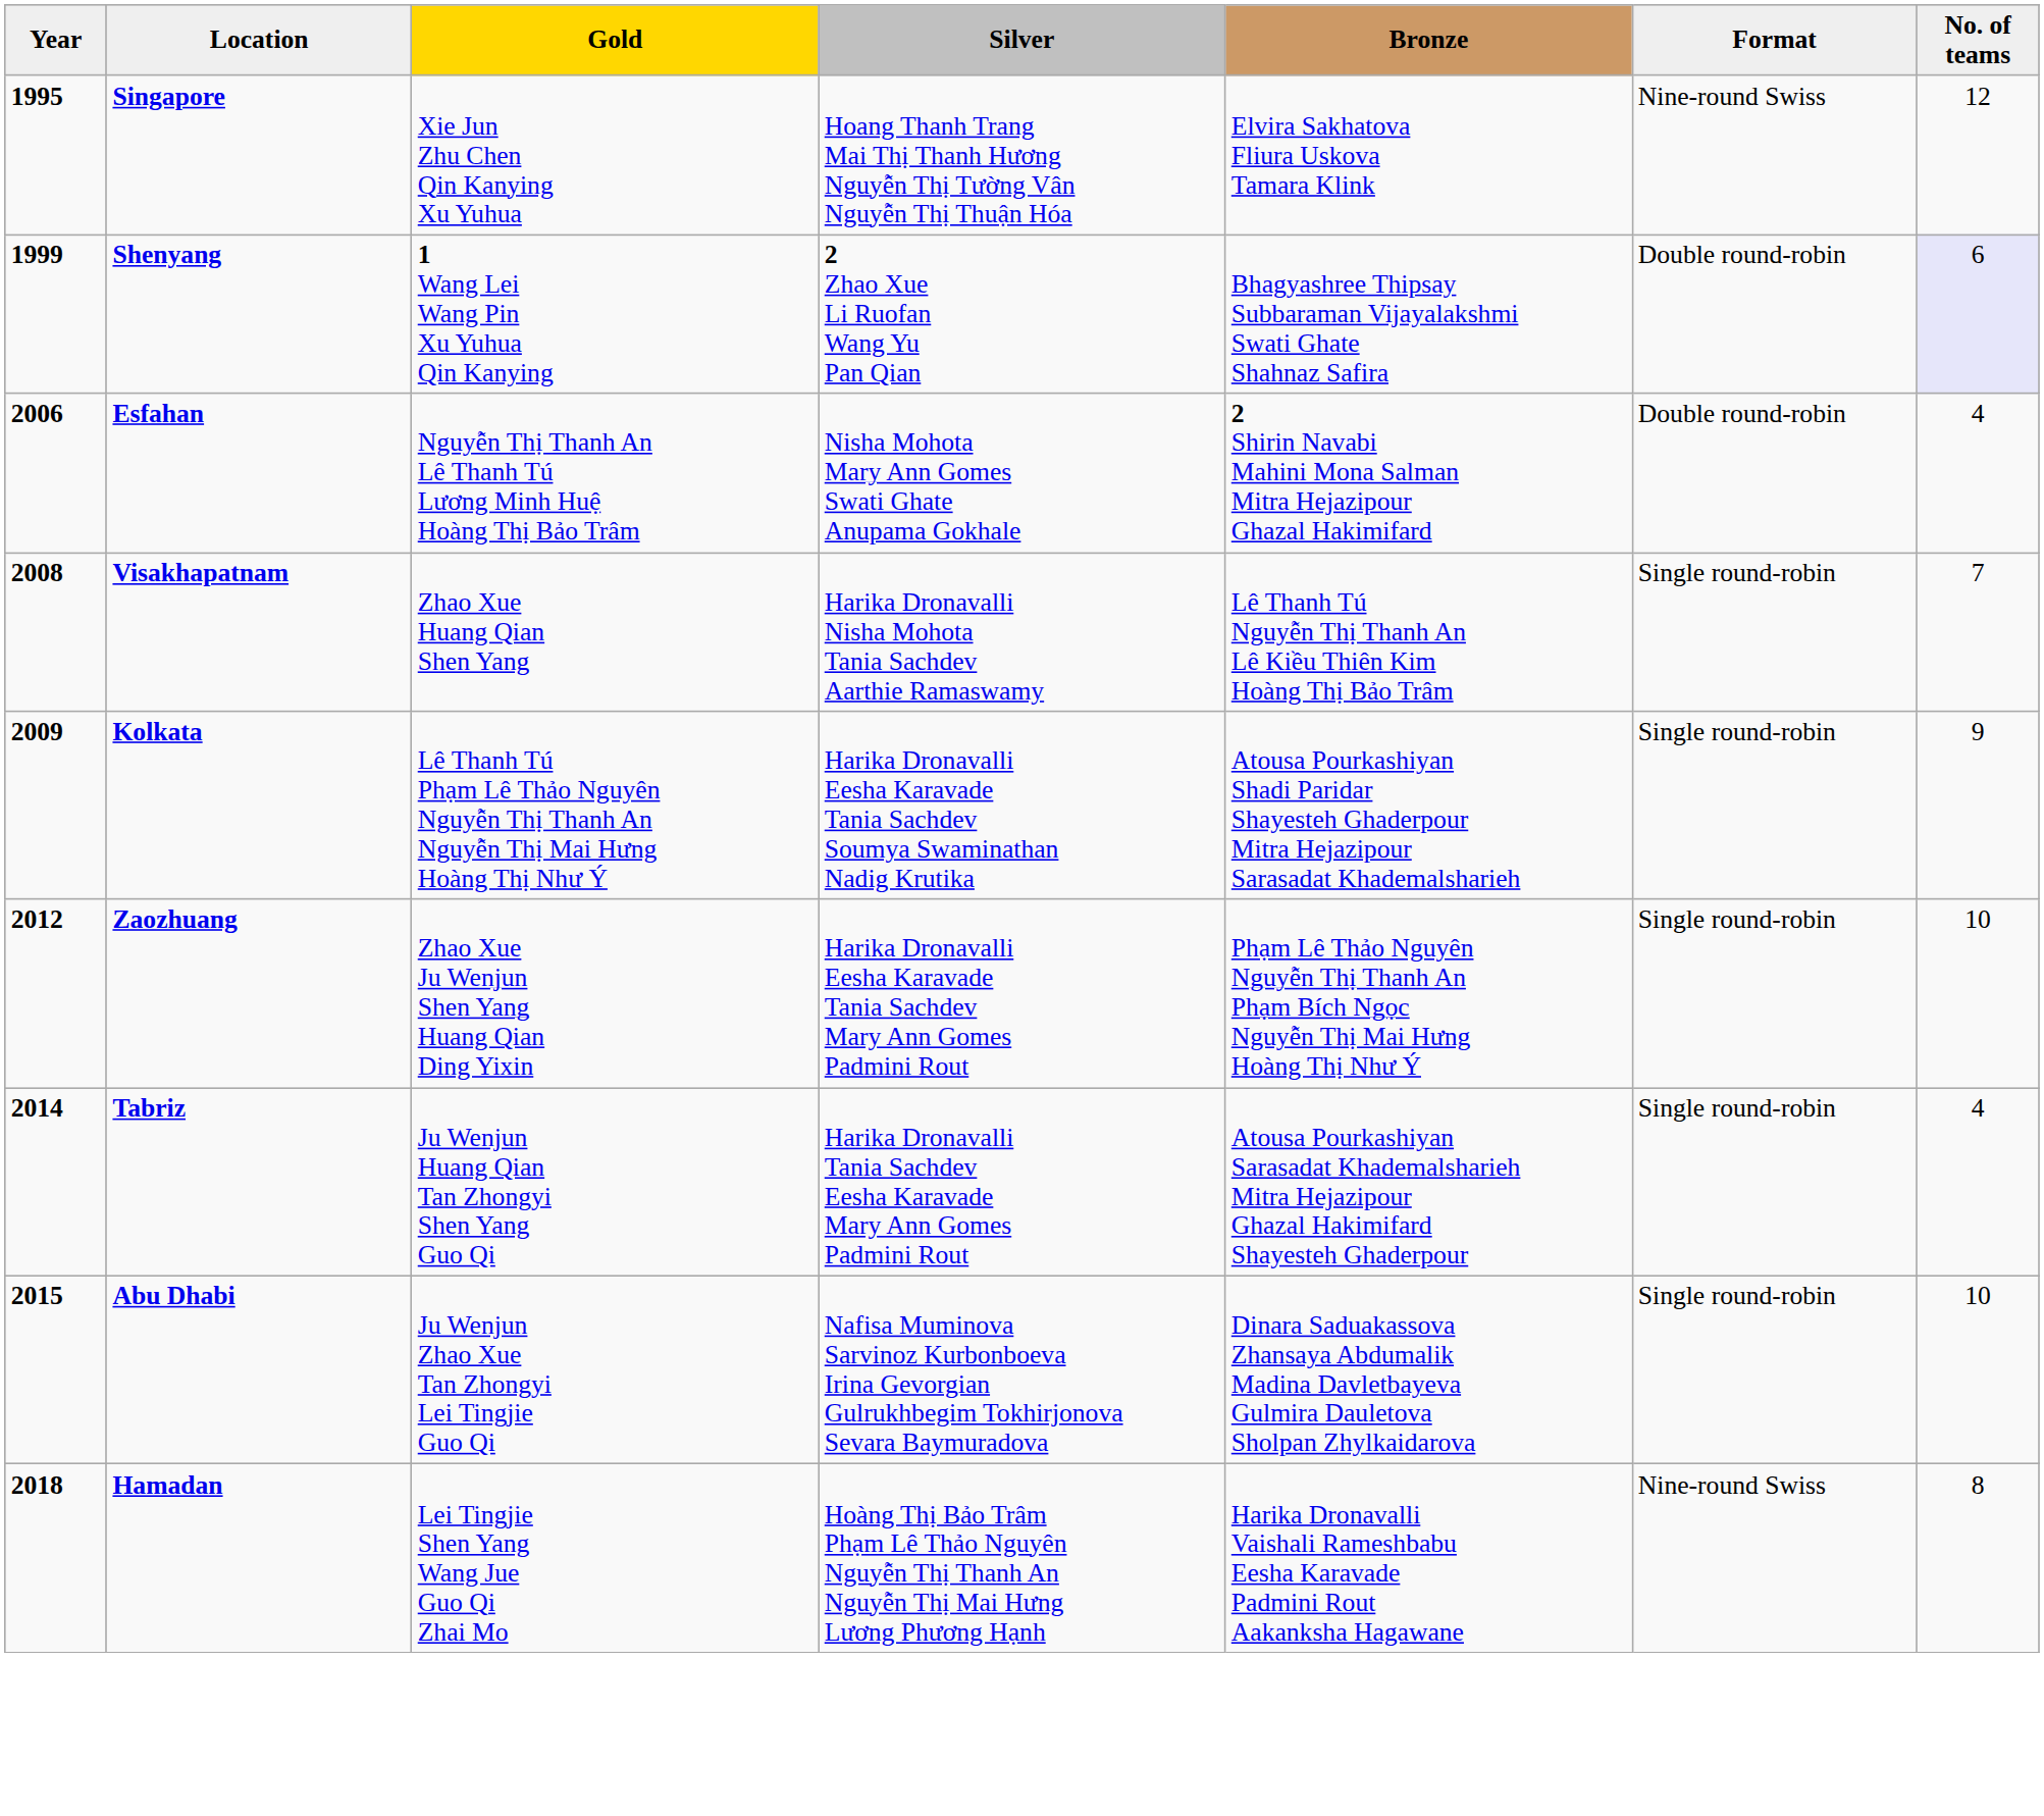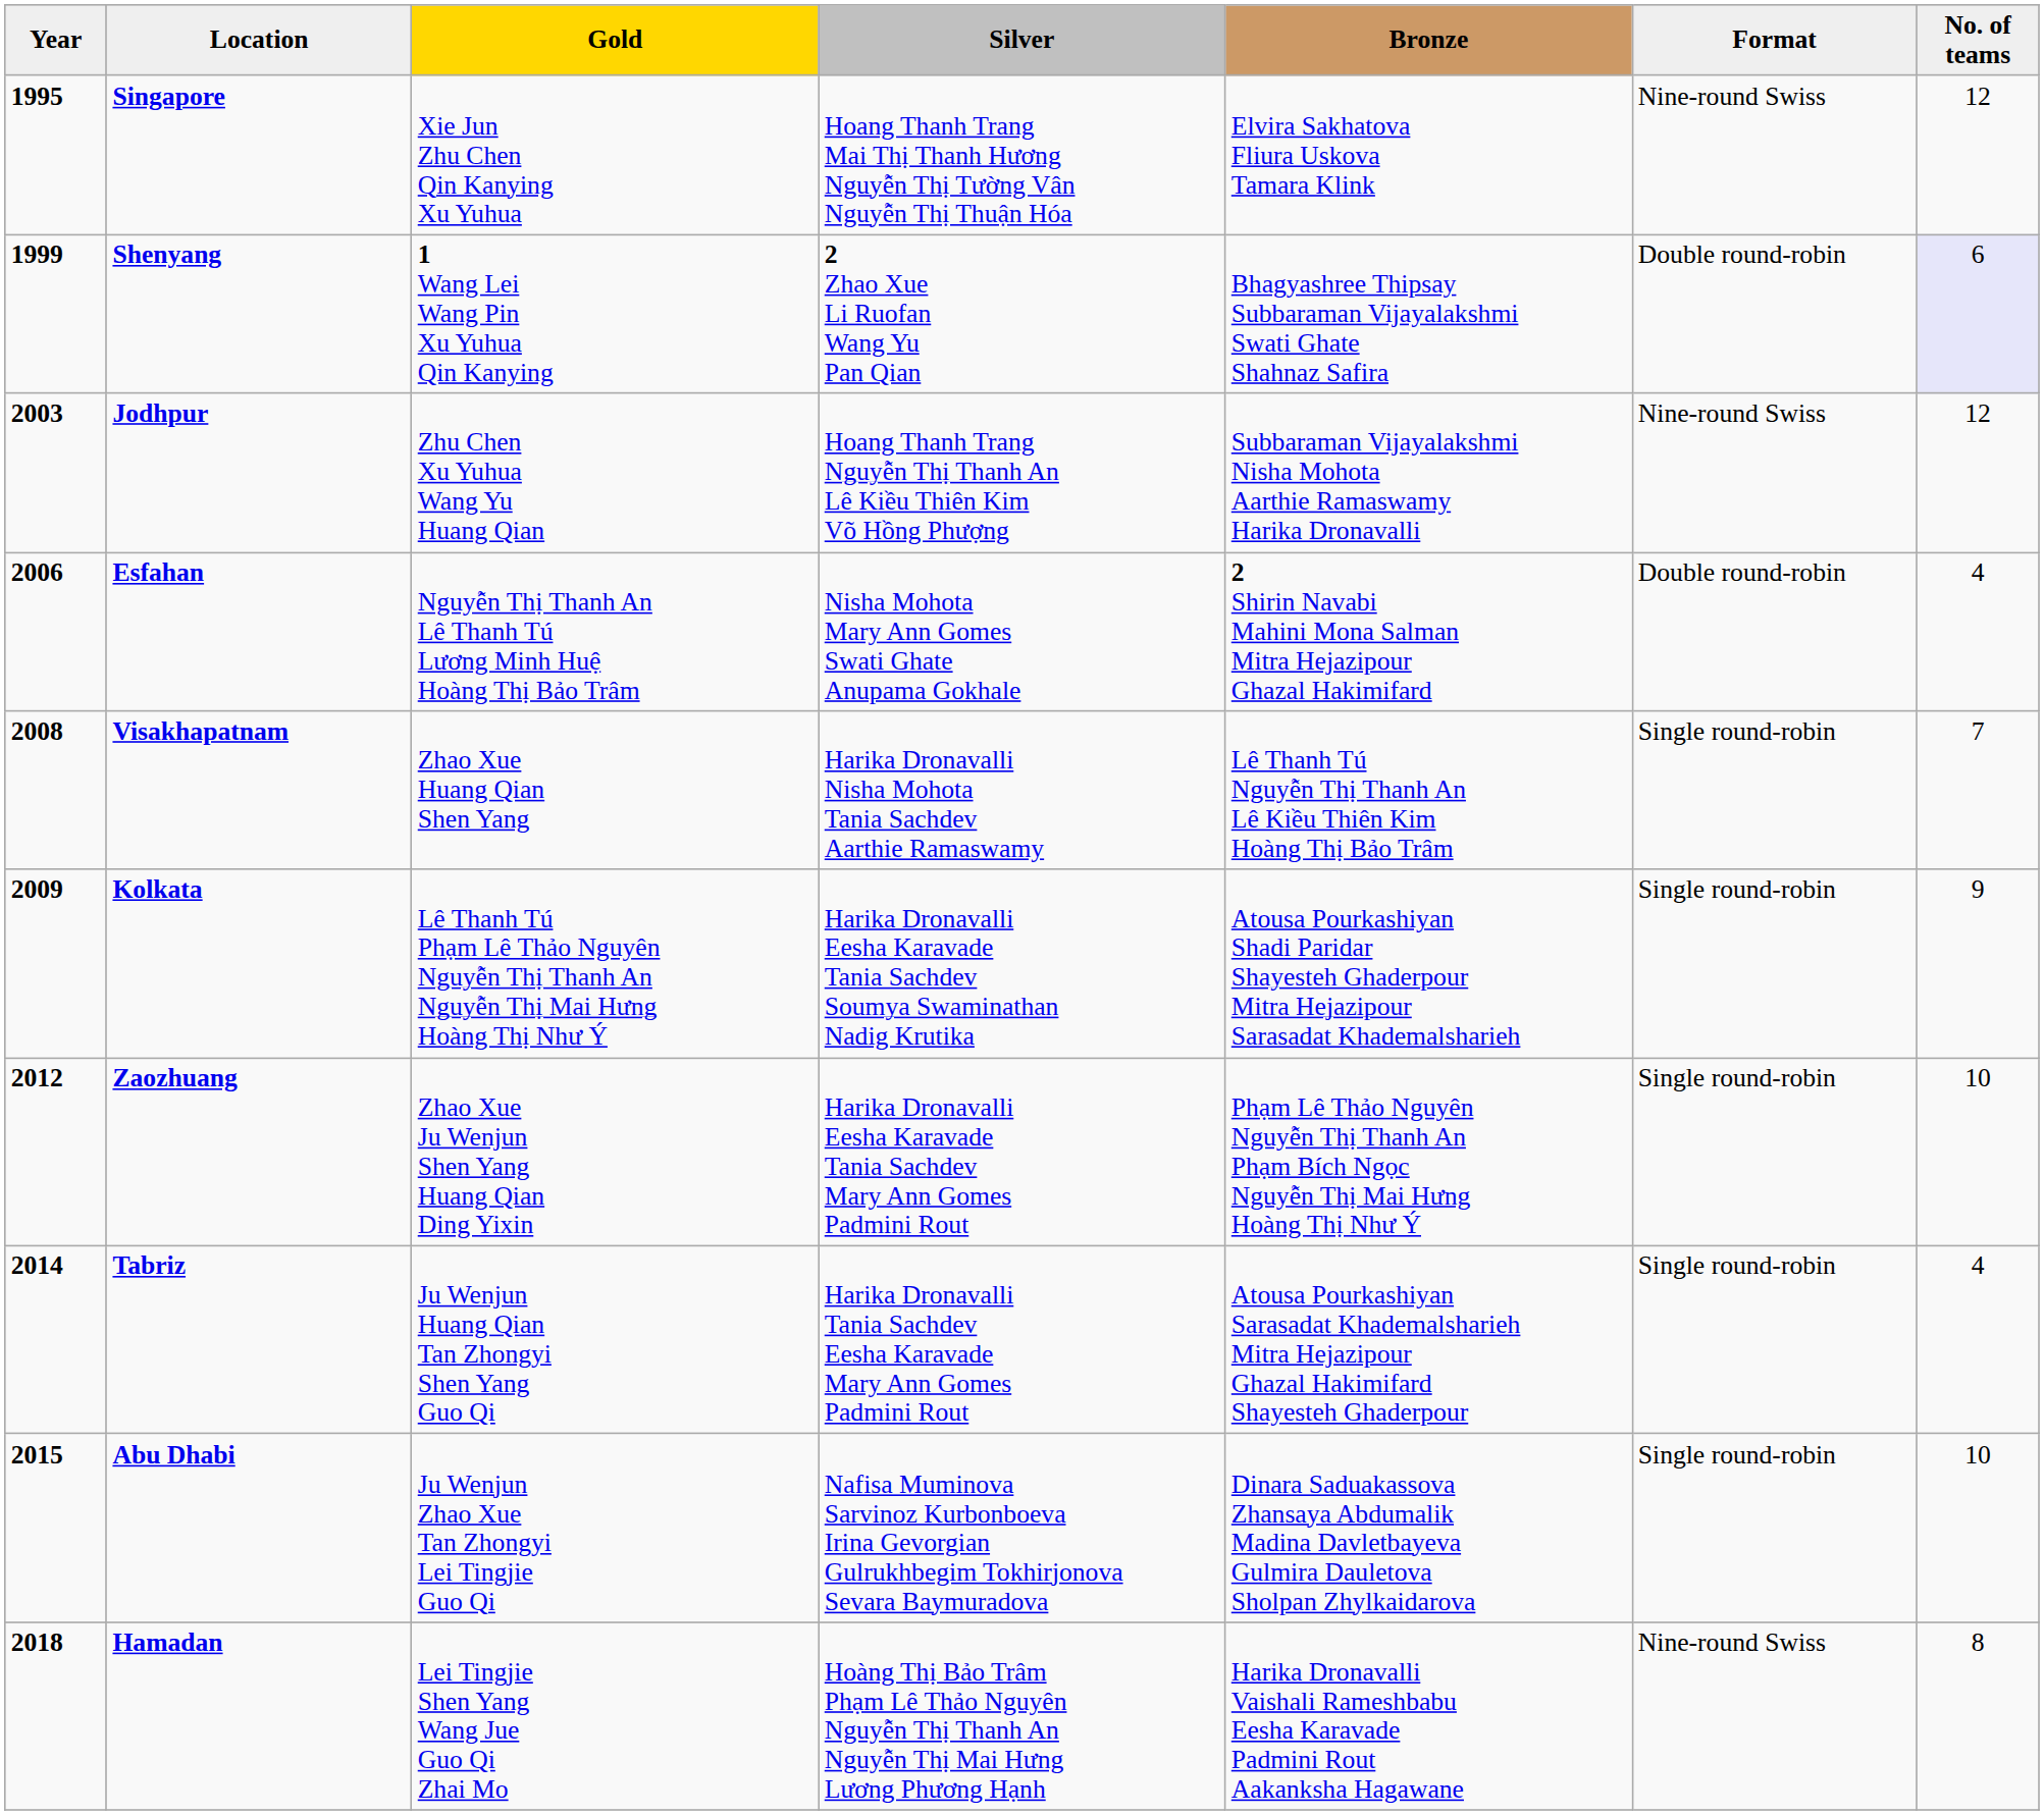 <table class="wikitable">
 <tr>
 <th width=5% style="background:#efefef;">Year</th>
 <th width=15% style="background:#efefef;">Location</th>
 <th width=20% style="background:gold;">Gold</th>
 <th width=20% style="background:silver;">Silver</th>
 <th width=20% style="background:#cc9966;">Bronze</th>
 <th width=14% style="background:#efefef;">Format</th>
 <th width=6% style="background:#efefef;">No. of teams</th>
 </tr>
 <tr valign="top">
 <td><strong>1995</strong></td>
 <td> <strong><a href='#'>Singapore</a></strong></td>
 <td><strong></strong><br><a href='#'>Xie Jun</a><br><a href='#'>Zhu Chen</a><br><a href='#'>Qin Kanying</a><br><a href='#'>Xu Yuhua</a></td>
 <td><strong></strong><br><a href='#'>Hoang Thanh Trang</a><br><a href='#'>Mai Thị Thanh Hương</a><br><a href='#'>Nguyễn Thị Tường Vân</a><br><a href='#'>Nguyễn Thị Thuận Hóa</a></td>
 <td><strong></strong><br><a href='#'>Elvira Sakhatova</a><br><a href='#'>Fliura Uskova</a><br><a href='#'>Tamara Klink</a></td>
 <td>Nine-round Swiss</td>
 <td align=center>12</td>
 </tr>
 <tr valign="top">
 <td><strong>1999</strong></td>
 <td> <strong><a href='#'>Shenyang</a></strong></td>
 <td><strong> 1</strong><br><a href='#'>Wang Lei</a><br><a href='#'>Wang Pin</a><br><a href='#'>Xu Yuhua</a><br><a href='#'>Qin Kanying</a></td>
 <td><strong> 2</strong><br><a href='#'>Zhao Xue</a><br><a href='#'>Li Ruofan</a><br><a href='#'>Wang Yu</a><br><a href='#'>Pan Qian</a></td>
 <td><strong></strong><br><a href='#'>Bhagyashree Thipsay</a><br><a href='#'>Subbaraman Vijayalakshmi</a><br><a href='#'>Swati Ghate</a><br><a href='#'>Shahnaz Safira</a></td>
 <td>Double round-robin</td>
 <td align=center style="background: lavender;">6</td>
+</tr>
+<tr valign="top">
+<td><strong>2003</strong></td>
+<td> <strong><a href='#'>Jodhpur</a></strong></td>
+<td><strong></strong><br><a href='#'>Zhu Chen</a><br><a href='#'>Xu Yuhua</a><br><a href='#'>Wang Yu</a><br><a href='#'>Huang Qian</a></td>
+<td><strong></strong><br><a href='#'>Hoang Thanh Trang</a><br><a href='#'>Nguyễn Thị Thanh An</a><br><a href='#'>Lê Kiều Thiên Kim</a><br><a href='#'>Võ Hồng Phượng</a></td>
+<td><strong></strong><br><a href='#'>Subbaraman Vijayalakshmi</a><br><a href='#'>Nisha Mohota</a><br><a href='#'>Aarthie Ramaswamy</a><br><a href='#'>Harika Dronavalli</a></td>
+<td>Nine-round Swiss</td>
+<td align=center>12</td>
 </tr>
 <tr valign="top">
 <td><strong>2006</strong></td>
 <td> <strong><a href='#'>Esfahan</a></strong></td>
 <td><strong></strong><br><a href='#'>Nguyễn Thị Thanh An</a><br><a href='#'>Lê Thanh Tú</a><br><a href='#'>Lương Minh Huệ</a><br><a href='#'>Hoàng Thị Bảo Trâm</a></td>
 <td><strong></strong><br><a href='#'>Nisha Mohota</a><br><a href='#'>Mary Ann Gomes</a><br><a href='#'>Swati Ghate</a><br><a href='#'>Anupama Gokhale</a></td>
 <td><strong> 2</strong><br><a href='#'>Shirin Navabi</a><br><a href='#'>Mahini Mona Salman</a><br><a href='#'>Mitra Hejazipour</a><br><a href='#'>Ghazal Hakimifard</a></td>
 <td>Double round-robin</td>
 <td align=center>4</td>
 </tr>
 <tr valign="top">
 <td><strong>2008</strong></td>
 <td> <strong><a href='#'>Visakhapatnam</a></strong></td>
 <td><strong></strong><br><a href='#'>Zhao Xue</a><br><a href='#'>Huang Qian</a><br><a href='#'>Shen Yang</a></td>
 <td><strong></strong><br><a href='#'>Harika Dronavalli</a><br><a href='#'>Nisha Mohota</a><br><a href='#'>Tania Sachdev</a><br><a href='#'>Aarthie Ramaswamy</a></td>
 <td><strong></strong><br><a href='#'>Lê Thanh Tú</a><br><a href='#'>Nguyễn Thị Thanh An</a><br><a href='#'>Lê Kiều Thiên Kim</a><br><a href='#'>Hoàng Thị Bảo Trâm</a></td>
 <td>Single round-robin</td>
 <td align=center>7</td>
 </tr>
 <tr valign="top">
 <td><strong>2009</strong></td>
 <td> <strong><a href='#'>Kolkata</a></strong></td>
 <td><strong></strong><br><a href='#'>Lê Thanh Tú</a><br><a href='#'>Phạm Lê Thảo Nguyên</a><br><a href='#'>Nguyễn Thị Thanh An</a><br><a href='#'>Nguyễn Thị Mai Hưng</a><br><a href='#'>Hoàng Thị Như Ý</a></td>
 <td><strong></strong><br><a href='#'>Harika Dronavalli</a><br><a href='#'>Eesha Karavade</a><br><a href='#'>Tania Sachdev</a><br><a href='#'>Soumya Swaminathan</a><br><a href='#'>Nadig Krutika</a></td>
 <td><strong></strong><br><a href='#'>Atousa Pourkashiyan</a><br><a href='#'>Shadi Paridar</a><br><a href='#'>Shayesteh Ghaderpour</a><br><a href='#'>Mitra Hejazipour</a><br><a href='#'>Sarasadat Khademalsharieh</a></td>
 <td>Single round-robin</td>
 <td align=center>9</td>
 </tr>
 <tr valign="top">
 <td><strong>2012</strong></td>
 <td> <strong><a href='#'>Zaozhuang</a></strong></td>
 <td><strong></strong><br><a href='#'>Zhao Xue</a><br><a href='#'>Ju Wenjun</a><br><a href='#'>Shen Yang</a><br><a href='#'>Huang Qian</a><br><a href='#'>Ding Yixin</a></td>
 <td><strong></strong><br><a href='#'>Harika Dronavalli</a><br><a href='#'>Eesha Karavade</a><br><a href='#'>Tania Sachdev</a><br><a href='#'>Mary Ann Gomes</a><br><a href='#'>Padmini Rout</a></td>
 <td><strong></strong><br><a href='#'>Phạm Lê Thảo Nguyên</a><br><a href='#'>Nguyễn Thị Thanh An</a><br><a href='#'>Phạm Bích Ngọc</a><br><a href='#'>Nguyễn Thị Mai Hưng</a><br><a href='#'>Hoàng Thị Như Ý</a></td>
 <td>Single round-robin</td>
 <td align=center>10</td>
 </tr>
 <tr valign="top">
 <td><strong>2014</strong></td>
 <td> <strong><a href='#'>Tabriz</a></strong></td>
 <td><strong></strong><br><a href='#'>Ju Wenjun</a><br><a href='#'>Huang Qian</a><br><a href='#'>Tan Zhongyi</a><br><a href='#'>Shen Yang</a><br><a href='#'>Guo Qi</a></td>
 <td><strong></strong><br><a href='#'>Harika Dronavalli</a><br><a href='#'>Tania Sachdev</a><br><a href='#'>Eesha Karavade</a><br><a href='#'>Mary Ann Gomes</a><br><a href='#'>Padmini Rout</a></td>
 <td><strong></strong><br><a href='#'>Atousa Pourkashiyan</a><br><a href='#'>Sarasadat Khademalsharieh</a><br><a href='#'>Mitra Hejazipour</a><br><a href='#'>Ghazal Hakimifard</a><br><a href='#'>Shayesteh Ghaderpour</a></td>
 <td>Single round-robin</td>
 <td align=center>4</td>
 </tr>
 <tr valign="top">
 <td><strong>2015</strong></td>
 <td> <strong><a href='#'>Abu Dhabi</a></strong></td>
 <td><strong></strong><br><a href='#'>Ju Wenjun</a><br><a href='#'>Zhao Xue</a><br><a href='#'>Tan Zhongyi</a><br><a href='#'>Lei Tingjie</a><br><a href='#'>Guo Qi</a></td>
 <td><strong></strong><br><a href='#'>Nafisa Muminova</a><br><a href='#'>Sarvinoz Kurbonboeva</a><br><a href='#'>Irina Gevorgian</a><br><a href='#'>Gulrukhbegim Tokhirjonova</a><br><a href='#'>Sevara Baymuradova</a></td>
 <td><strong></strong><br><a href='#'>Dinara Saduakassova</a><br><a href='#'>Zhansaya Abdumalik</a><br><a href='#'>Madina Davletbayeva</a><br><a href='#'>Gulmira Dauletova</a><br><a href='#'>Sholpan Zhylkaidarova</a></td>
 <td>Single round-robin</td>
 <td align=center>10</td>
 </tr>
 <tr valign="top">
 <td><strong>2018</strong></td>
 <td> <strong><a href='#'>Hamadan</a></strong></td>
 <td><strong></strong><br><a href='#'>Lei Tingjie</a><br><a href='#'>Shen Yang</a><br><a href='#'>Wang Jue</a><br><a href='#'>Guo Qi</a><br><a href='#'>Zhai Mo</a></td>
 <td><strong></strong><br><a href='#'>Hoàng Thị Bảo Trâm</a><br><a href='#'>Phạm Lê Thảo Nguyên</a><br><a href='#'>Nguyễn Thị Thanh An</a><br><a href='#'>Nguyễn Thị Mai Hưng</a><br><a href='#'>Lương Phương Hạnh</a></td>
 <td><strong></strong><br><a href='#'>Harika Dronavalli</a><br><a href='#'>Vaishali Rameshbabu</a><br><a href='#'>Eesha Karavade</a><br><a href='#'>Padmini Rout</a><br><a href='#'>Aakanksha Hagawane</a></td>
 <td>Nine-round Swiss</td>
 <td align=center>8</td>
 </tr>
 </table>
